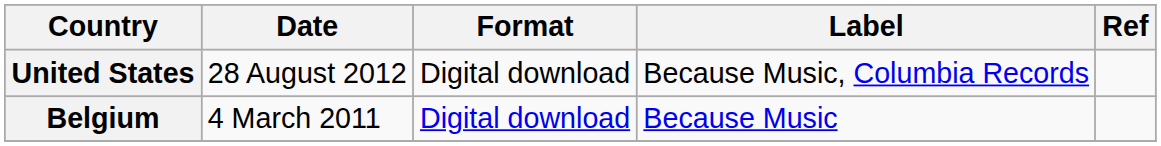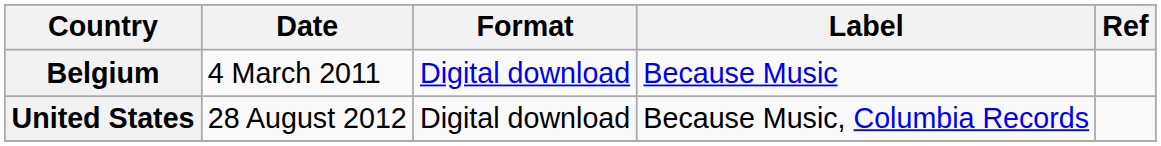 <table class="wikitable plainrowheaders">
 <tr>
 <th scope="col">Country</th>
 <th scope="col">Date</th>
 <th scope="col">Format</th>
 <th scope="col">Label</th>
 <th scope="col">Ref</th>
 </tr>
 <tr>
+<th scope="row">Belgium</th>
+<td>4 March 2011</td>
+<td><a href='#'>Digital download</a></td>
+<td><a href='#'>Because Music</a></td>
+<td></td>
+</tr>
+<tr>
 <th scope="row">United States</th>
 <td>28 August 2012</td>
 <td>Digital download</td>
 <td>Because Music, <a href='#'>Columbia Records</a></td>
 <td></td>
 </tr>
 <tr>
-<th scope="row">Belgium</th>
-<td>4 March 2011</td>
-<td><a href='#'>Digital download</a></td>
-<td><a href='#'>Because Music</a></td>
-<td></td>
-</tr>
-<tr>
 </tr>
 </table>
